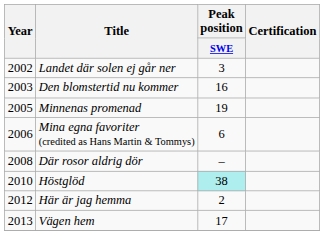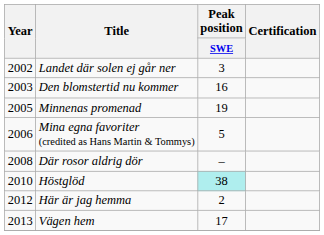 <table class="wikitable">
 <tr>
 <th width="33" rowspan="2" style="text-align:center;">Year</th>
 <th rowspan="2">Title</th>
 <th colspan="1">Peak <br>position</th>
 <th rowspan="2">Certification</th>
 </tr>
 <tr>
 <th align="center"><small><a href='#'>SWE</a></small></th>
 </tr>
 <tr>
 <td align="center">2002</td>
 <td><em>Landet där solen ej går ner</em></td>
 <td align="center">3</td>
 <td></td>
 </tr>
 <tr>
 <td align="center">2003</td>
 <td><em>Den blomstertid nu kommer</em></td>
 <td align="center">16</td>
 <td></td>
 </tr>
 <tr>
 <td align="center">2005</td>
 <td><em>Minnenas promenad</em></td>
 <td align="center">19</td>
 <td></td>
 </tr>
 <tr>
 <td align="center">2006</td>
 <td><em>Mina egna favoriter</em> <br><small>(credited as Hans Martin & Tommys)</small></td>
-<td align="center">6</td>
+<td align="center">5</td>
 <td></td>
 </tr>
 <tr>
 <td align="center">2008</td>
 <td><em>Där rosor aldrig dör</em></td>
 <td align="center">–</td>
 <td></td>
 </tr>
 <tr>
 <td align="center">2010</td>
 <td><em>Höstglöd</em></td>
 <td align="center" style="background: paleturquoise;">38</td>
 <td></td>
 </tr>
 <tr>
 <td align="center">2012</td>
 <td><em>Här är jag hemma</em></td>
 <td align="center">2</td>
 <td></td>
 </tr>
 <tr>
 <td align="center">2013</td>
 <td><em>Vägen hem</em></td>
 <td align="center">17</td>
 <td></td>
 </tr>
 <tr>
 </tr>
 </table>
